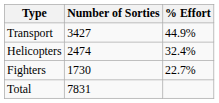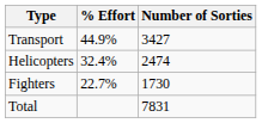 <table class="wikitable">
 <tr>
 <th>Type</th>
+<th>% Effort</th>
 <th>Number of Sorties</th>
-<th>% Effort</th>
 </tr>
 <tr>
 <td>Transport</td>
+<td>44.9%</td>
 <td>3427</td>
-<td>44.9%</td>
 </tr>
 <tr>
 <td>Helicopters</td>
+<td>32.4%</td>
 <td>2474</td>
-<td>32.4%</td>
 </tr>
 <tr>
 <td>Fighters</td>
+<td>22.7%</td>
 <td>1730</td>
-<td>22.7%</td>
 </tr>
 <tr>
 <td>Total</td>
+<td></td>
 <td>7831</td>
-<td></td>
 </tr>
 </table>
